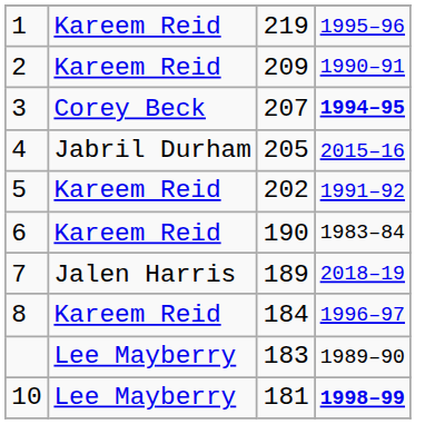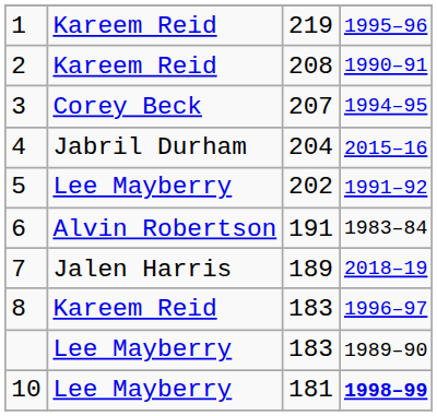 <table class="wikitable">
 <tr>
 </tr>
 <tr>
 <td>1</td>
 <td><a href='#'>Kareem Reid</a></td>
 <td>219</td>
 <td style="font-size:80%;"><a href='#'>1995–96</a></td>
 </tr>
 <tr>
 <td>2</td>
 <td><a href='#'>Kareem Reid</a></td>
-<td>209</td>
+<td>208</td>
 <td style="font-size:80%;"><a href='#'>1990–91</a></td>
 </tr>
 <tr>
 <td>3</td>
 <td><a href='#'>Corey Beck</a></td>
 <td>207</td>
-<td style="font-size:80%;"><strong><a href='#'>1994–95</a></strong></td>
+<td style="font-size:80%;"><a href='#'>1994–95</a></td>
 </tr>
 <tr>
 <td>4</td>
 <td>Jabril Durham</td>
-<td>205</td>
+<td>204</td>
 <td style="font-size:80%;"><a href='#'>2015–16</a></td>
 </tr>
 <tr>
 <td>5</td>
-<td><a href='#'>Kareem Reid</a></td>
+<td><a href='#'>Lee Mayberry</a></td>
 <td>202</td>
 <td style="font-size:80%;"><a href='#'>1991–92</a></td>
 </tr>
 <tr>
 <td>6</td>
-<td><a href='#'>Kareem Reid</a></td>
-<td>190</td>
+<td><a href='#'>Alvin Robertson</a></td>
+<td>191</td>
 <td style="font-size:80%;">1983–84</td>
 </tr>
 <tr>
 <td>7</td>
 <td>Jalen Harris</td>
 <td>189</td>
 <td style="font-size:80%;"><a href='#'>2018–19</a></td>
 </tr>
 <tr>
 <td>8</td>
 <td><a href='#'>Kareem Reid</a></td>
-<td>184</td>
+<td>183</td>
 <td style="font-size:80%;"><a href='#'>1996–97</a></td>
 </tr>
 <tr>
 <td></td>
 <td><a href='#'>Lee Mayberry</a></td>
 <td>183</td>
 <td style="font-size:80%;">1989–90</td>
 </tr>
 <tr>
 <td>10</td>
 <td><a href='#'>Lee Mayberry</a></td>
 <td>181</td>
 <td style="font-size:80%;"><strong><a href='#'>1998–99</a></strong></td>
 </tr>
 </table>
